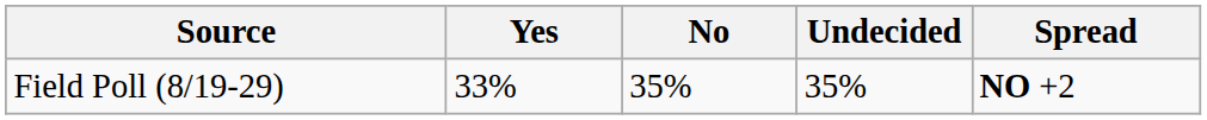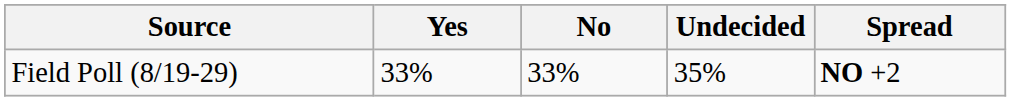 <table class="wikitable">
 <tr>
 <th width="200">Source</th>
 <th width="75">Yes</th>
 <th width="75">No</th>
 <th width="75">Undecided</th>
 <th width="100">Spread</th>
 </tr>
 <tr>
 <td>Field Poll (8/19-29)</td>
 <td>33%</td>
-<td>35%</td>
+<td>33%</td>
 <td>35%</td>
 <td><strong>NO</strong> +2</td>
 </tr>
 </table>
